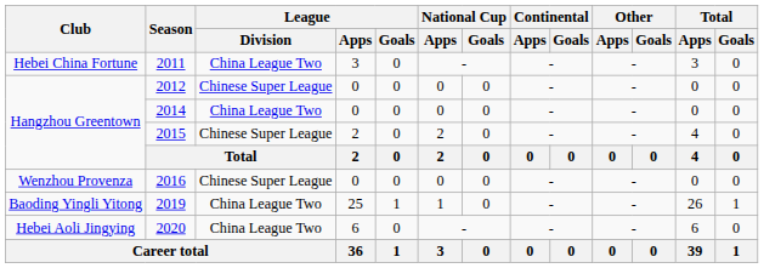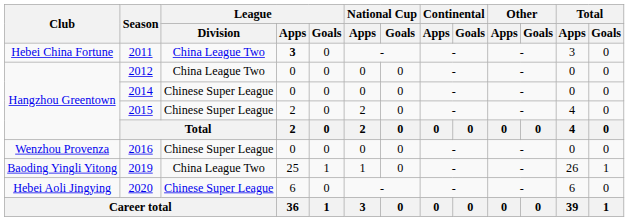 <table class="wikitable" style="text-align: center">
 <tr>
 <th rowspan="2">Club</th>
 <th rowspan="2">Season</th>
 <th colspan="3">League</th>
 <th colspan="2">National Cup</th>
 <th colspan="2">Continental</th>
 <th colspan="2">Other</th>
 <th colspan="2">Total</th>
 </tr>
 <tr>
 <th>Division</th>
 <th>Apps</th>
 <th>Goals</th>
 <th>Apps</th>
 <th>Goals</th>
 <th>Apps</th>
 <th>Goals</th>
 <th>Apps</th>
 <th>Goals</th>
 <th>Apps</th>
 <th>Goals</th>
 </tr>
 <tr>
 <td><a href='#'>Hebei China Fortune</a></td>
 <td><a href='#'>2011</a></td>
 <td><a href='#'>China League Two</a></td>
-<td>3</td>
+<td><strong>3</strong></td>
 <td>0</td>
 <td colspan="2">-</td>
 <td colspan="2">-</td>
 <td colspan="2">-</td>
 <td>3</td>
 <td>0</td>
 </tr>
 <tr>
 <td rowspan=4><a href='#'>Hangzhou Greentown</a></td>
 <td><a href='#'>2012</a></td>
-<td><a href='#'>Chinese Super League</a></td>
+<td>China League Two</td>
 <td>0</td>
 <td>0</td>
 <td>0</td>
 <td>0</td>
 <td colspan="2">-</td>
 <td colspan="2">-</td>
 <td>0</td>
 <td>0</td>
 </tr>
 <tr>
 <td><a href='#'>2014</a></td>
-<td><a href='#'>China League Two</a></td>
+<td>Chinese Super League</td>
 <td>0</td>
 <td>0</td>
 <td>0</td>
 <td>0</td>
 <td colspan="2">-</td>
 <td colspan="2">-</td>
 <td>0</td>
 <td>0</td>
 </tr>
 <tr>
 <td><a href='#'>2015</a></td>
 <td>Chinese Super League</td>
 <td>2</td>
 <td>0</td>
 <td>2</td>
 <td>0</td>
 <td colspan="2">-</td>
 <td colspan="2">-</td>
 <td>4</td>
 <td>0</td>
 </tr>
 <tr>
 <th colspan="2"><strong>Total</strong></th>
 <th>2</th>
 <th>0</th>
 <th>2</th>
 <th>0</th>
 <th>0</th>
 <th>0</th>
 <th>0</th>
 <th>0</th>
 <th>4</th>
 <th>0</th>
 </tr>
 <tr>
 <td><a href='#'>Wenzhou Provenza</a></td>
 <td><a href='#'>2016</a></td>
 <td>Chinese Super League</td>
 <td>0</td>
 <td>0</td>
 <td>0</td>
 <td>0</td>
 <td colspan="2">-</td>
 <td colspan="2">-</td>
 <td>0</td>
 <td>0</td>
 </tr>
 <tr>
 <td><a href='#'>Baoding Yingli Yitong</a></td>
 <td><a href='#'>2019</a></td>
 <td>China League Two</td>
 <td>25</td>
 <td>1</td>
 <td>1</td>
 <td>0</td>
 <td colspan="2">-</td>
 <td colspan="2">-</td>
 <td>26</td>
 <td>1</td>
 </tr>
 <tr>
 <td><a href='#'>Hebei Aoli Jingying</a></td>
 <td><a href='#'>2020</a></td>
-<td>China League Two</td>
+<td><a href='#'>Chinese Super League</a></td>
 <td>6</td>
 <td>0</td>
 <td colspan="2">-</td>
 <td colspan="2">-</td>
 <td colspan="2">-</td>
 <td>6</td>
 <td>0</td>
 </tr>
 <tr>
 <th colspan=3>Career total</th>
 <th>36</th>
 <th>1</th>
 <th>3</th>
 <th>0</th>
 <th>0</th>
 <th>0</th>
 <th>0</th>
 <th>0</th>
 <th>39</th>
 <th>1</th>
 </tr>
 </table>
